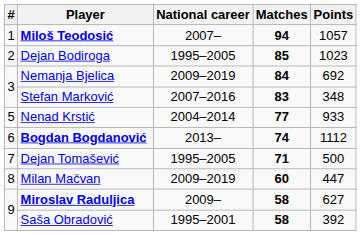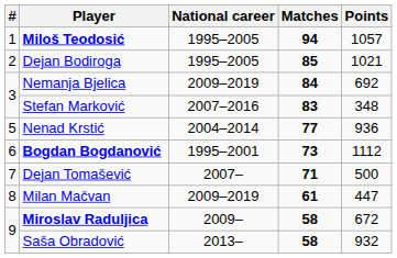 <table class="wikitable sortable" style="text-align:center;">
 <tr>
 <th>#</th>
 <th style="width:160px;">Player</th>
 <th>National career</th>
 <th>Matches</th>
 <th>Points</th>
 </tr>
 <tr>
 <td>1</td>
 <td align=left><strong><a href='#'>Miloš Teodosić</a></strong></td>
-<td>2007–</td>
+<td>1995–2005</td>
 <td><strong>94</strong></td>
 <td>1057</td>
 </tr>
 <tr>
 <td>2</td>
 <td align=left><a href='#'>Dejan Bodiroga</a></td>
 <td>1995–2005</td>
 <td><strong>85</strong></td>
-<td>1023</td>
+<td>1021</td>
 </tr>
 <tr>
 <td rowspan="2">3</td>
 <td align=left><a href='#'>Nemanja Bjelica</a></td>
 <td>2009–2019</td>
 <td><strong>84</strong></td>
 <td>692</td>
 </tr>
 <tr>
 <td align=left><a href='#'>Stefan Marković</a></td>
 <td>2007–2016</td>
 <td><strong>83</strong></td>
 <td>348</td>
 </tr>
 <tr>
 <td>5</td>
 <td align=left><a href='#'>Nenad Krstić</a></td>
 <td>2004–2014</td>
 <td><strong>77</strong></td>
-<td>933</td>
+<td>936</td>
 </tr>
 <tr>
 <td>6</td>
 <td align=left><strong><a href='#'>Bogdan Bogdanović</a></strong></td>
-<td>2013–</td>
-<td><strong>74</strong></td>
+<td>1995–2001</td>
+<td><strong>73</strong></td>
 <td>1112</td>
 </tr>
 <tr>
 <td>7</td>
 <td align=left><a href='#'>Dejan Tomašević</a></td>
-<td>1995–2005</td>
+<td>2007–</td>
 <td><strong>71</strong></td>
 <td>500</td>
 </tr>
 <tr>
 <td>8</td>
 <td align=left><a href='#'>Milan Mačvan</a></td>
 <td>2009–2019</td>
-<td><strong>60</strong></td>
+<td><strong>61</strong></td>
 <td>447</td>
 </tr>
 <tr>
 <td rowspan="2">9</td>
 <td align=left><strong><a href='#'>Miroslav Raduljica</a></strong></td>
 <td>2009–</td>
 <td><strong>58</strong></td>
-<td>627</td>
+<td>672</td>
 </tr>
 <tr>
 <td align=left><a href='#'>Saša Obradović</a></td>
-<td>1995–2001</td>
+<td>2013–</td>
 <td><strong>58</strong></td>
-<td>392</td>
+<td>932</td>
 </tr>
 </table>
